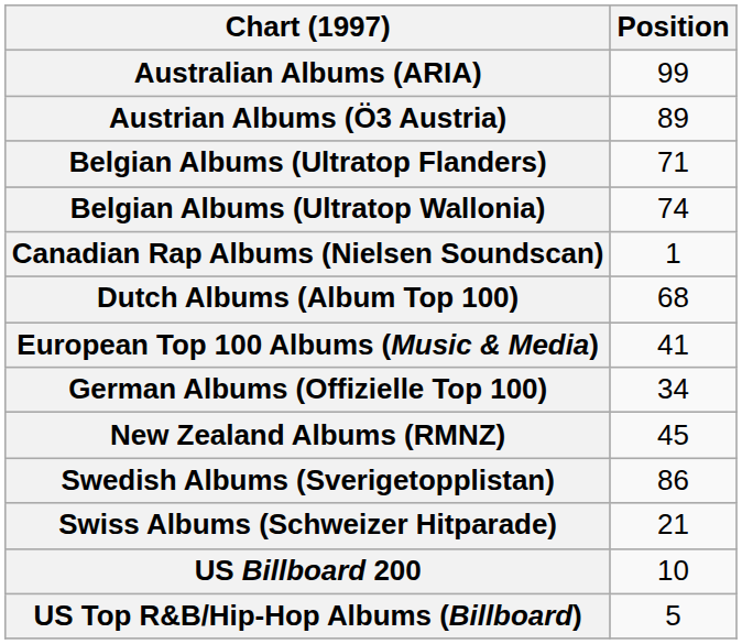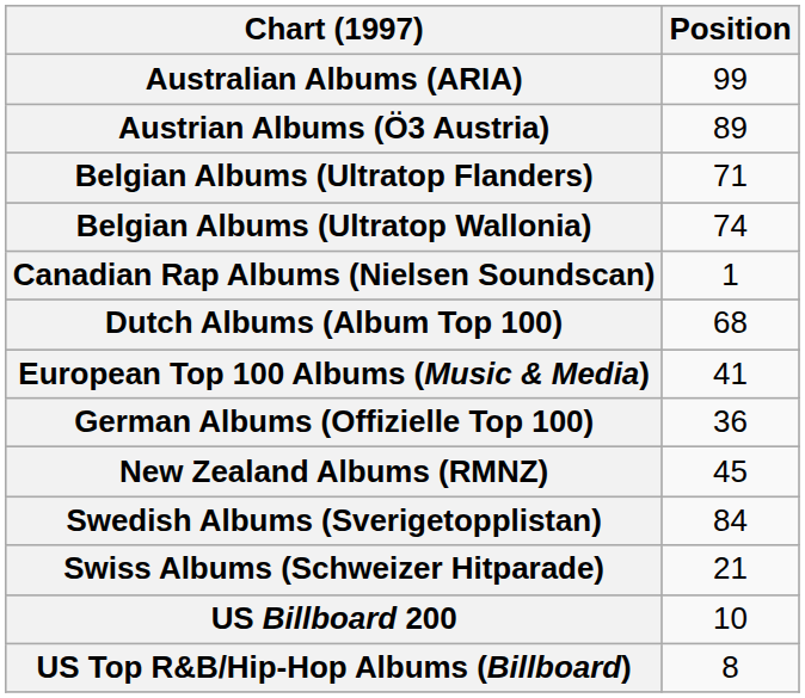 <table class="wikitable sortable plainrowheaders" style="text-align:center;">
 <tr>
 <th scope="column">Chart (1997)</th>
 <th scope="column">Position</th>
 </tr>
 <tr>
 <th scope="row">Australian Albums (ARIA)</th>
 <td>99</td>
 </tr>
 <tr>
 <th scope="row">Austrian Albums (Ö3 Austria)</th>
 <td>89</td>
 </tr>
 <tr>
 <th scope="row">Belgian Albums (Ultratop Flanders)</th>
 <td>71</td>
 </tr>
 <tr>
 <th scope="row">Belgian Albums (Ultratop Wallonia)</th>
 <td>74</td>
 </tr>
 <tr>
 <th scope="row">Canadian Rap Albums (Nielsen Soundscan)</th>
 <td>1</td>
 </tr>
 <tr>
 <th scope="row">Dutch Albums (Album Top 100)</th>
 <td>68</td>
 </tr>
 <tr>
 <th scope="row">European Top 100 Albums (<em>Music & Media</em>)</th>
 <td>41</td>
 </tr>
 <tr>
 <th scope="row">German Albums (Offizielle Top 100)</th>
-<td>34</td>
+<td>36</td>
 </tr>
 <tr>
 <th scope="row">New Zealand Albums (RMNZ)</th>
 <td>45</td>
 </tr>
 <tr>
 <th scope="row">Swedish Albums (Sverigetopplistan)</th>
-<td>86</td>
+<td>84</td>
 </tr>
 <tr>
 <th scope="row">Swiss Albums (Schweizer Hitparade)</th>
 <td>21</td>
 </tr>
 <tr>
 <th scope="row">US <em>Billboard</em> 200</th>
 <td>10</td>
 </tr>
 <tr>
 <th scope="row">US Top R&B/Hip-Hop Albums (<em>Billboard</em>)</th>
-<td>5</td>
+<td>8</td>
 </tr>
 </table>
